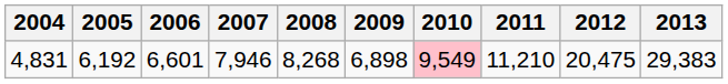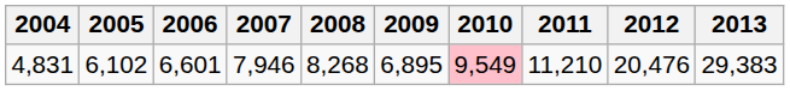 <table class="wikitable">
 <tr>
 <th>2004</th>
 <th>2005</th>
 <th>2006</th>
 <th>2007</th>
 <th>2008</th>
 <th>2009</th>
 <th>2010</th>
 <th>2011</th>
 <th>2012</th>
 <th>2013</th>
 </tr>
 <tr>
 <td> 4,831</td>
-<td> 6,192</td>
+<td> 6,102</td>
 <td> 6,601</td>
 <td> 7,946</td>
 <td> 8,268</td>
-<td> 6,898</td>
+<td> 6,895</td>
 <td style="background: pink;"> 9,549</td>
 <td> 11,210</td>
-<td> 20,475</td>
+<td> 20,476</td>
 <td> 29,383</td>
 </tr>
 </table>
